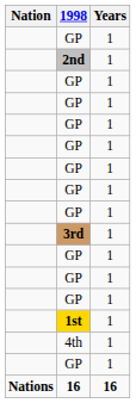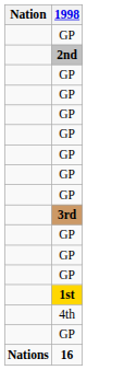 <table class="wikitable" style="text-align:center">
 <tr>
 <th>Nation</th>
 <th><a href='#'>1998</a></th>
-<th>Years</th>
 </tr>
 <tr>
 <td align=left></td>
 <td>GP</td>
-<td>1</td>
 </tr>
 <tr>
 <td align=left></td>
 <td bgcolor=silver><strong>2nd</strong></td>
-<td>1</td>
 </tr>
 <tr>
 <td align=left></td>
 <td>GP</td>
-<td>1</td>
 </tr>
 <tr>
 <td align=left></td>
 <td>GP</td>
-<td>1</td>
 </tr>
 <tr>
 <td align=left></td>
 <td>GP</td>
-<td>1</td>
 </tr>
 <tr>
 <td align=left></td>
 <td>GP</td>
-<td>1</td>
 </tr>
 <tr>
 <td align=left></td>
 <td>GP</td>
-<td>1</td>
 </tr>
 <tr>
 <td align=left></td>
 <td>GP</td>
-<td>1</td>
 </tr>
 <tr>
 <td align=left></td>
 <td>GP</td>
-<td>1</td>
 </tr>
 <tr>
 <td align=left></td>
 <td bgcolor=#cc9966><strong>3rd</strong></td>
-<td>1</td>
 </tr>
 <tr>
 <td align=left></td>
 <td>GP</td>
-<td>1</td>
 </tr>
 <tr>
 <td align=left></td>
 <td>GP</td>
-<td>1</td>
 </tr>
 <tr>
 <td align=left></td>
 <td>GP</td>
-<td>1</td>
 </tr>
 <tr>
 <td align=left></td>
 <td bgcolor=gold><strong>1st</strong></td>
-<td>1</td>
 </tr>
 <tr>
 <td align=left></td>
 <td>4th</td>
-<td>1</td>
 </tr>
 <tr>
 <td align=left></td>
 <td>GP</td>
-<td>1</td>
 </tr>
 <tr>
 <td><strong>Nations</strong></td>
 <td><strong>16</strong></td>
-<td><strong>16</strong></td>
 </tr>
 </table>
